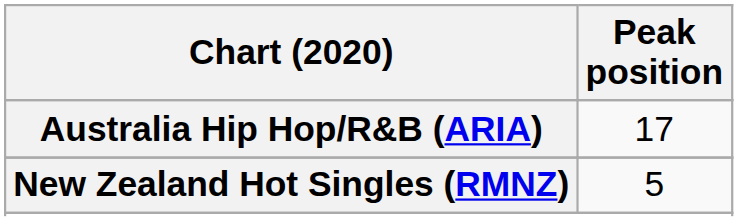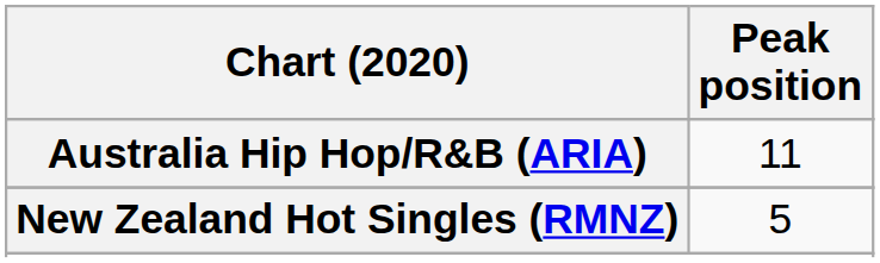 <table class="wikitable sortable plainrowheaders" style="text-align:center">
 <tr>
 <th scope="col">Chart (2020)</th>
 <th scope="col">Peak<br> position</th>
 </tr>
 <tr>
 </tr>
 <tr>
 <th scope="row">Australia Hip Hop/R&B (<a href='#'>ARIA</a>)</th>
-<td>17</td>
+<td>11</td>
 </tr>
 <tr>
 </tr>
 <tr>
 </tr>
 <tr>
 <th scope="row">New Zealand Hot Singles (<a href='#'>RMNZ</a>)</th>
 <td>5</td>
 </tr>
 <tr>
 </tr>
 <tr>
 </tr>
 </table>
